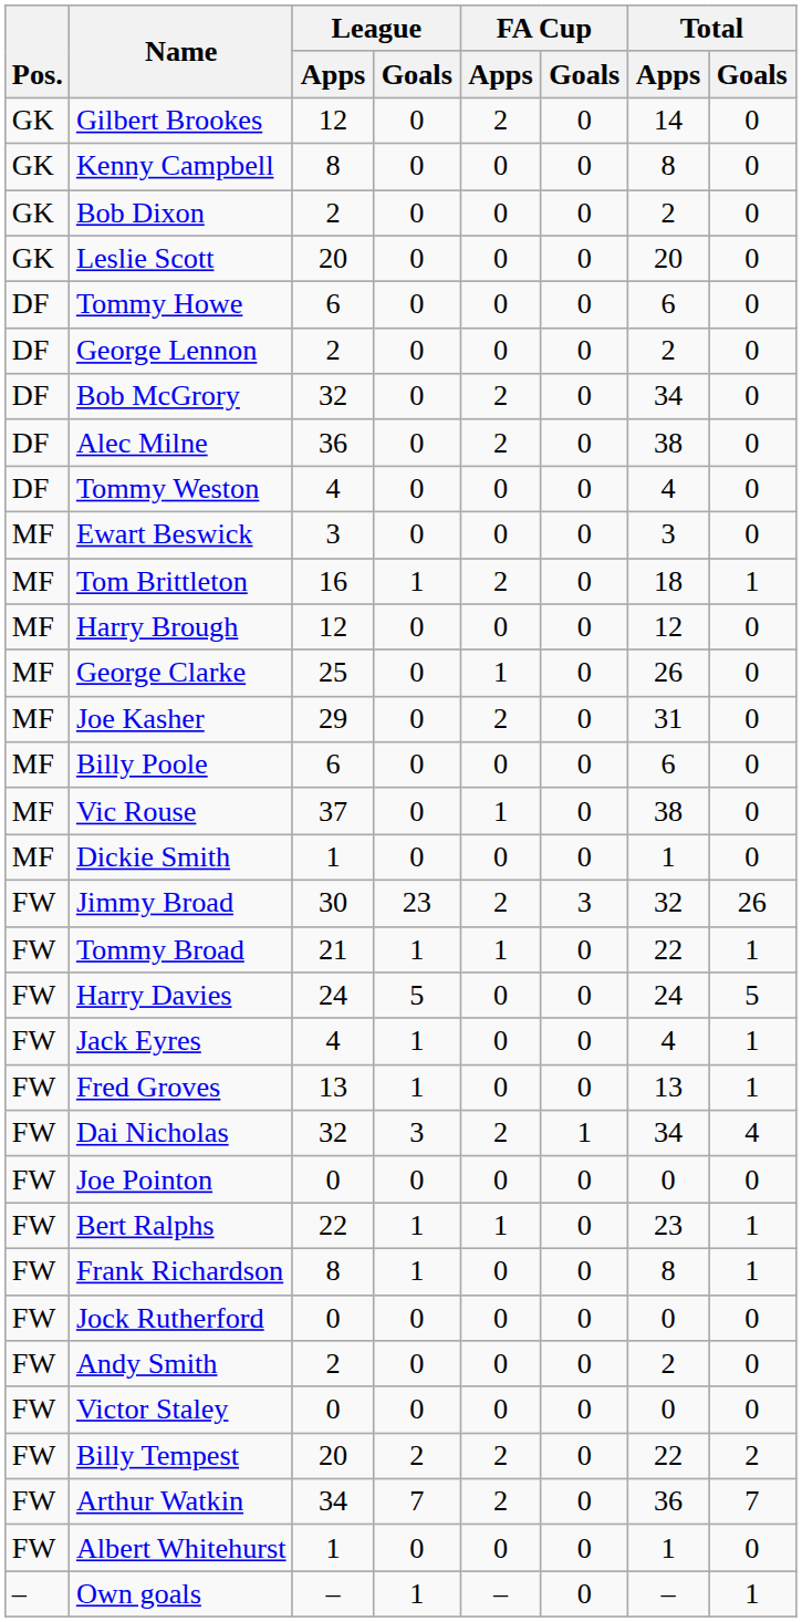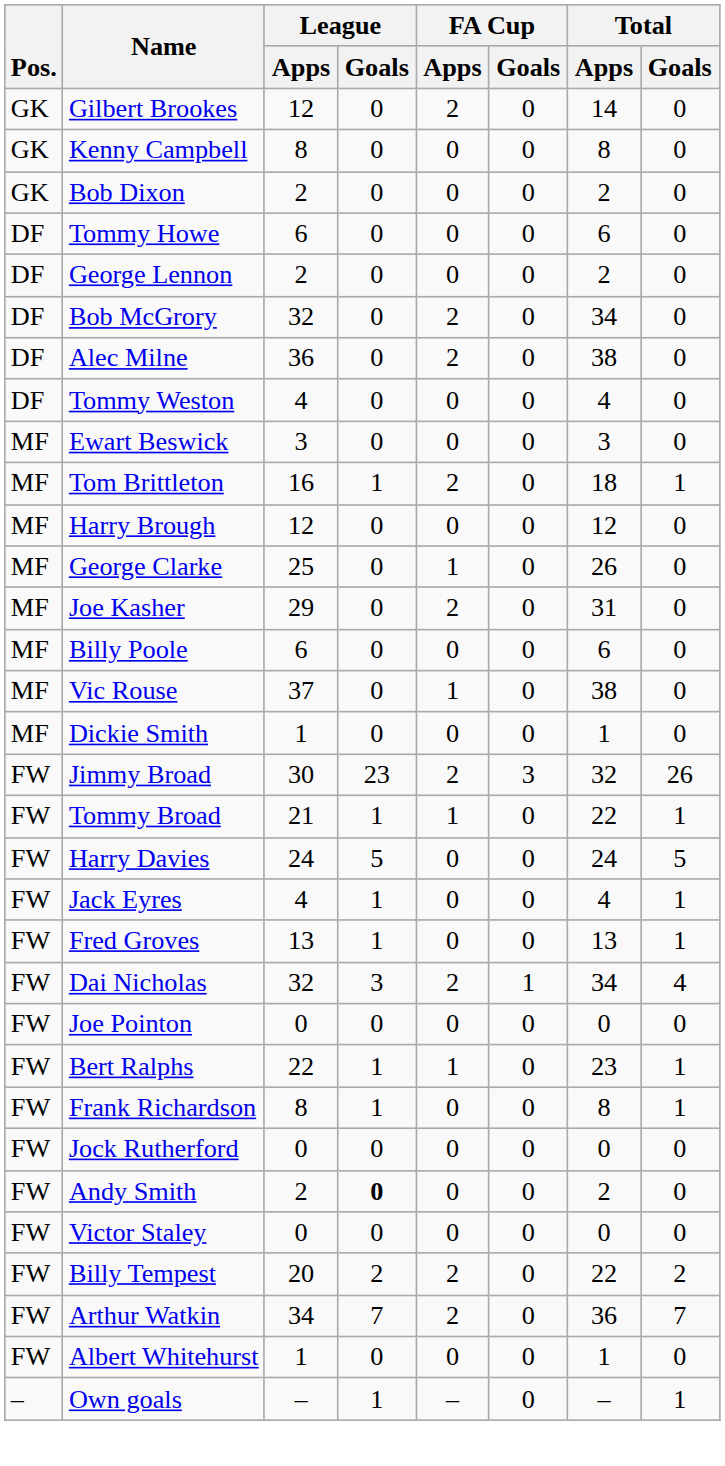 <table class="wikitable" style="text-align:center">
 <tr>
 <th rowspan="2" valign="bottom">Pos.</th>
 <th rowspan="2">Name</th>
 <th colspan="2" width="85">League</th>
 <th colspan="2" width="85">FA Cup</th>
 <th colspan="2" width="85">Total</th>
 </tr>
 <tr>
 <th>Apps</th>
 <th>Goals</th>
 <th>Apps</th>
 <th>Goals</th>
 <th>Apps</th>
 <th>Goals</th>
 </tr>
 <tr>
 <td align="left">GK</td>
 <td align="left"> <a href='#'>Gilbert Brookes</a></td>
 <td>12</td>
 <td>0</td>
 <td>2</td>
 <td>0</td>
 <td>14</td>
 <td>0</td>
 </tr>
 <tr>
 <td align="left">GK</td>
 <td align="left"> <a href='#'>Kenny Campbell</a></td>
 <td>8</td>
 <td>0</td>
 <td>0</td>
 <td>0</td>
 <td>8</td>
 <td>0</td>
 </tr>
 <tr>
 <td align="left">GK</td>
 <td align="left"> <a href='#'>Bob Dixon</a></td>
 <td>2</td>
 <td>0</td>
 <td>0</td>
 <td>0</td>
 <td>2</td>
-<td>0</td>
-</tr>
-<tr>
-<td align="left">GK</td>
-<td align="left"> <a href='#'>Leslie Scott</a></td>
-<td>20</td>
-<td>0</td>
-<td>0</td>
-<td>0</td>
-<td>20</td>
 <td>0</td>
 </tr>
 <tr>
 <td align="left">DF</td>
 <td align="left"> <a href='#'>Tommy Howe</a></td>
 <td>6</td>
 <td>0</td>
 <td>0</td>
 <td>0</td>
 <td>6</td>
 <td>0</td>
 </tr>
 <tr>
 <td align="left">DF</td>
 <td align="left"> <a href='#'>George Lennon</a></td>
 <td>2</td>
 <td>0</td>
 <td>0</td>
 <td>0</td>
 <td>2</td>
 <td>0</td>
 </tr>
 <tr>
 <td align="left">DF</td>
 <td align="left"> <a href='#'>Bob McGrory</a></td>
 <td>32</td>
 <td>0</td>
 <td>2</td>
 <td>0</td>
 <td>34</td>
 <td>0</td>
 </tr>
 <tr>
 <td align="left">DF</td>
 <td align="left"> <a href='#'>Alec Milne</a></td>
 <td>36</td>
 <td>0</td>
 <td>2</td>
 <td>0</td>
 <td>38</td>
 <td>0</td>
 </tr>
 <tr>
 <td align="left">DF</td>
 <td align="left"> <a href='#'>Tommy Weston</a></td>
 <td>4</td>
 <td>0</td>
 <td>0</td>
 <td>0</td>
 <td>4</td>
 <td>0</td>
 </tr>
 <tr>
 <td align="left">MF</td>
 <td align="left"> <a href='#'>Ewart Beswick</a></td>
 <td>3</td>
 <td>0</td>
 <td>0</td>
 <td>0</td>
 <td>3</td>
 <td>0</td>
 </tr>
 <tr>
 <td align="left">MF</td>
 <td align="left"> <a href='#'>Tom Brittleton</a></td>
 <td>16</td>
 <td>1</td>
 <td>2</td>
 <td>0</td>
 <td>18</td>
 <td>1</td>
 </tr>
 <tr>
 <td align="left">MF</td>
 <td align="left"> <a href='#'>Harry Brough</a></td>
 <td>12</td>
 <td>0</td>
 <td>0</td>
 <td>0</td>
 <td>12</td>
 <td>0</td>
 </tr>
 <tr>
 <td align="left">MF</td>
 <td align="left"> <a href='#'>George Clarke</a></td>
 <td>25</td>
 <td>0</td>
 <td>1</td>
 <td>0</td>
 <td>26</td>
 <td>0</td>
 </tr>
 <tr>
 <td align="left">MF</td>
 <td align="left"> <a href='#'>Joe Kasher</a></td>
 <td>29</td>
 <td>0</td>
 <td>2</td>
 <td>0</td>
 <td>31</td>
 <td>0</td>
 </tr>
 <tr>
 <td align="left">MF</td>
 <td align="left"> <a href='#'>Billy Poole</a></td>
 <td>6</td>
 <td>0</td>
 <td>0</td>
 <td>0</td>
 <td>6</td>
 <td>0</td>
 </tr>
 <tr>
 <td align="left">MF</td>
 <td align="left"> <a href='#'>Vic Rouse</a></td>
 <td>37</td>
 <td>0</td>
 <td>1</td>
 <td>0</td>
 <td>38</td>
 <td>0</td>
 </tr>
 <tr>
 <td align="left">MF</td>
 <td align="left"> <a href='#'>Dickie Smith</a></td>
 <td>1</td>
 <td>0</td>
 <td>0</td>
 <td>0</td>
 <td>1</td>
 <td>0</td>
 </tr>
 <tr>
 <td align="left">FW</td>
 <td align="left"> <a href='#'>Jimmy Broad</a></td>
 <td>30</td>
 <td>23</td>
 <td>2</td>
 <td>3</td>
 <td>32</td>
 <td>26</td>
 </tr>
 <tr>
 <td align="left">FW</td>
 <td align="left"> <a href='#'>Tommy Broad</a></td>
 <td>21</td>
 <td>1</td>
 <td>1</td>
 <td>0</td>
 <td>22</td>
 <td>1</td>
 </tr>
 <tr>
 <td align="left">FW</td>
 <td align="left"> <a href='#'>Harry Davies</a></td>
 <td>24</td>
 <td>5</td>
 <td>0</td>
 <td>0</td>
 <td>24</td>
 <td>5</td>
 </tr>
 <tr>
 <td align="left">FW</td>
 <td align="left"> <a href='#'>Jack Eyres</a></td>
 <td>4</td>
 <td>1</td>
 <td>0</td>
 <td>0</td>
 <td>4</td>
 <td>1</td>
 </tr>
 <tr>
 <td align="left">FW</td>
 <td align="left"> <a href='#'>Fred Groves</a></td>
 <td>13</td>
 <td>1</td>
 <td>0</td>
 <td>0</td>
 <td>13</td>
 <td>1</td>
 </tr>
 <tr>
 <td align="left">FW</td>
 <td align="left"> <a href='#'>Dai Nicholas</a></td>
 <td>32</td>
 <td>3</td>
 <td>2</td>
 <td>1</td>
 <td>34</td>
 <td>4</td>
 </tr>
 <tr>
 <td align="left">FW</td>
 <td align="left"> <a href='#'>Joe Pointon</a></td>
 <td>0</td>
 <td>0</td>
 <td>0</td>
 <td>0</td>
 <td>0</td>
 <td>0</td>
 </tr>
 <tr>
 <td align="left">FW</td>
 <td align="left"> <a href='#'>Bert Ralphs</a></td>
 <td>22</td>
 <td>1</td>
 <td>1</td>
 <td>0</td>
 <td>23</td>
 <td>1</td>
 </tr>
 <tr>
 <td align="left">FW</td>
 <td align="left"> <a href='#'>Frank Richardson</a></td>
 <td>8</td>
 <td>1</td>
 <td>0</td>
 <td>0</td>
 <td>8</td>
 <td>1</td>
 </tr>
 <tr>
 <td align="left">FW</td>
 <td align="left"> <a href='#'>Jock Rutherford</a></td>
 <td>0</td>
 <td>0</td>
 <td>0</td>
 <td>0</td>
 <td>0</td>
 <td>0</td>
 </tr>
 <tr>
 <td align="left">FW</td>
 <td align="left"> <a href='#'>Andy Smith</a></td>
 <td>2</td>
-<td>0</td>
+<td><strong>0</strong></td>
 <td>0</td>
 <td>0</td>
 <td>2</td>
 <td>0</td>
 </tr>
 <tr>
 <td align="left">FW</td>
 <td align="left"> <a href='#'>Victor Staley</a></td>
 <td>0</td>
 <td>0</td>
 <td>0</td>
 <td>0</td>
 <td>0</td>
 <td>0</td>
 </tr>
 <tr>
 <td align="left">FW</td>
 <td align="left"> <a href='#'>Billy Tempest</a></td>
 <td>20</td>
 <td>2</td>
 <td>2</td>
 <td>0</td>
 <td>22</td>
 <td>2</td>
 </tr>
 <tr>
 <td align="left">FW</td>
 <td align="left"> <a href='#'>Arthur Watkin</a></td>
 <td>34</td>
 <td>7</td>
 <td>2</td>
 <td>0</td>
 <td>36</td>
 <td>7</td>
 </tr>
 <tr>
 <td align="left">FW</td>
 <td align="left"> <a href='#'>Albert Whitehurst</a></td>
 <td>1</td>
 <td>0</td>
 <td>0</td>
 <td>0</td>
 <td>1</td>
 <td>0</td>
 </tr>
 <tr>
 <td align="left">–</td>
 <td align="left"><a href='#'>Own goals</a></td>
 <td>–</td>
 <td>1</td>
 <td>–</td>
 <td>0</td>
 <td>–</td>
 <td>1</td>
 </tr>
 </table>
